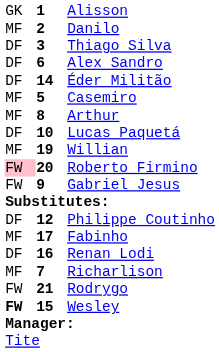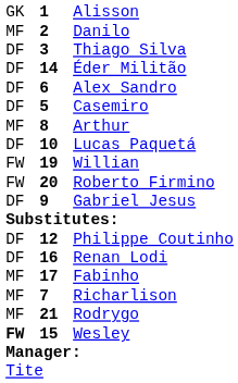 <table style="font-size:90%; margin:0.2em auto;" cellspacing="0" cellpadding="0">
 <tr>
 <th width="25"></th>
 <th width="25"></th>
 </tr>
 <tr>
 <td>GK</td>
 <td><strong>1</strong></td>
 <td><a href='#'>Alisson</a></td>
 </tr>
 <tr>
 <td>MF</td>
 <td><strong>2</strong></td>
 <td><a href='#'>Danilo</a></td>
 <td></td>
 <td></td>
 </tr>
 <tr>
 <td>DF</td>
 <td><strong>3</strong></td>
 <td><a href='#'>Thiago Silva</a></td>
 </tr>
 <tr>
 <td>DF</td>
+<td><strong>14</strong></td>
+<td><a href='#'>Éder Militão</a></td>
+<td></td>
+<td></td>
+</tr>
+<tr>
+<td>DF</td>
 <td><strong>6</strong></td>
 <td><a href='#'>Alex Sandro</a></td>
 <td></td>
 <td></td>
 </tr>
 <tr>
 <td>DF</td>
-<td><strong>14</strong></td>
-<td><a href='#'>Éder Militão</a></td>
-<td></td>
-<td></td>
-</tr>
-<tr>
-<td>MF</td>
 <td><strong>5</strong></td>
 <td><a href='#'>Casemiro</a></td>
 <td></td>
 <td></td>
 </tr>
 <tr>
 <td>MF</td>
 <td><strong>8</strong></td>
 <td><a href='#'>Arthur</a></td>
 <td></td>
 <td></td>
 </tr>
 <tr>
 <td>DF</td>
 <td><strong>10</strong></td>
 <td><a href='#'>Lucas Paquetá</a></td>
 <td></td>
 <td></td>
 </tr>
 <tr>
-<td>MF</td>
+<td>FW</td>
 <td><strong>19</strong></td>
 <td><a href='#'>Willian</a></td>
 <td></td>
 <td></td>
 </tr>
 <tr>
-<td style="background: pink;">FW</td>
+<td>FW</td>
 <td><strong>20</strong></td>
 <td><a href='#'>Roberto Firmino</a></td>
 </tr>
 <tr>
-<td>FW</td>
+<td>DF</td>
 <td><strong>9</strong></td>
 <td><a href='#'>Gabriel Jesus</a></td>
 <td></td>
 <td></td>
 </tr>
 <tr>
 <td colspan=3><strong>Substitutes:</strong></td>
 </tr>
 <tr>
 <td>DF</td>
 <td><strong>12</strong></td>
 <td><a href='#'>Philippe Coutinho</a></td>
 <td></td>
 <td></td>
 </tr>
 <tr>
-<td>MF</td>
-<td><strong>17</strong></td>
-<td><a href='#'>Fabinho</a></td>
+<td>DF</td>
+<td><strong>16</strong></td>
+<td><a href='#'>Renan Lodi</a></td>
 <td></td>
 <td></td>
 </tr>
 <tr>
-<td>DF</td>
-<td><strong>16</strong></td>
-<td><a href='#'>Renan Lodi</a></td>
+<td>MF</td>
+<td><strong>17</strong></td>
+<td><a href='#'>Fabinho</a></td>
 <td></td>
 <td></td>
 </tr>
 <tr>
 <td>MF</td>
 <td><strong>7</strong></td>
 <td><a href='#'>Richarlison</a></td>
 <td></td>
 <td></td>
 </tr>
 <tr>
-<td>FW</td>
+<td>MF</td>
 <td><strong>21</strong></td>
 <td><a href='#'>Rodrygo</a></td>
 <td></td>
 <td></td>
 </tr>
 <tr>
 <td><strong>FW</strong></td>
 <td><strong>15</strong></td>
 <td><a href='#'>Wesley</a></td>
 <td></td>
 <td></td>
 </tr>
 <tr>
 <td colspan=3><strong>Manager:</strong></td>
 </tr>
 <tr>
 <td colspan=4> <a href='#'>Tite</a></td>
 </tr>
 </table>
